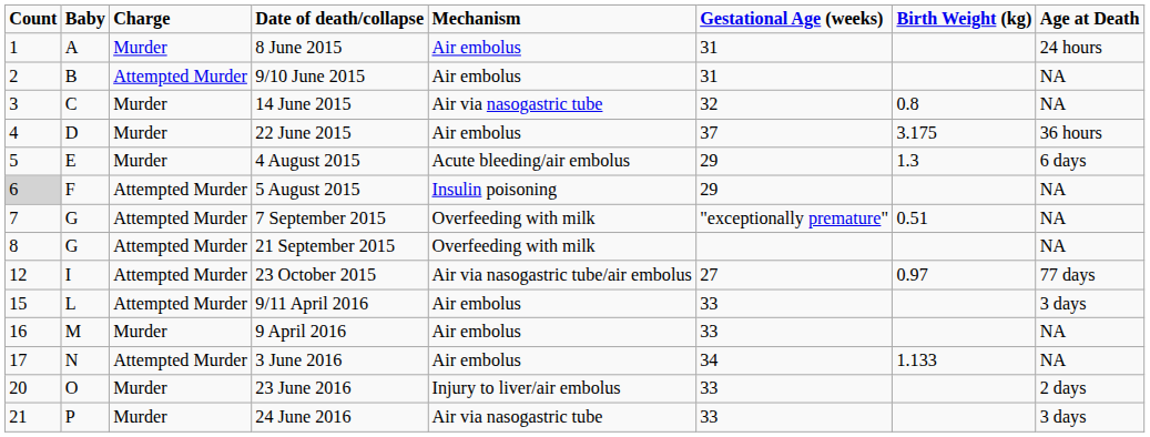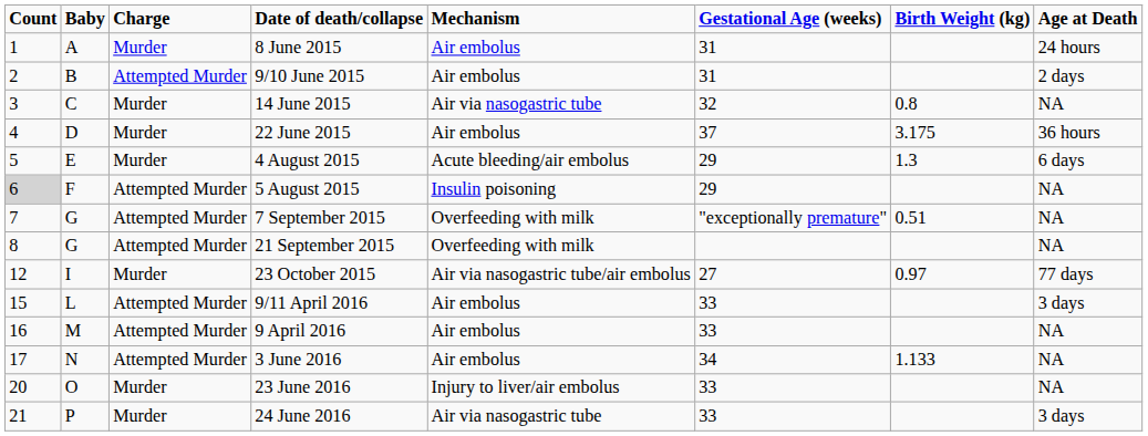 <table class="wikitable">
 <tr>
 <td><strong>Count</strong></td>
 <td><strong>Baby</strong></td>
 <td><strong>Charge</strong></td>
 <td><strong>Date of death/collapse</strong></td>
 <td><strong>Mechanism</strong></td>
 <td><strong><a href='#'>Gestational Age</a> (weeks)</strong></td>
 <td><strong><a href='#'>Birth Weight</a> (kg)</strong></td>
 <td><strong>Age at Death</strong></td>
 </tr>
 <tr>
 <td>1</td>
 <td>A</td>
 <td><a href='#'>Murder</a></td>
 <td>8 June 2015</td>
 <td><a href='#'>Air embolus</a></td>
 <td>31</td>
 <td></td>
 <td>24 hours</td>
 </tr>
 <tr>
 <td>2</td>
 <td>B</td>
 <td><a href='#'>Attempted Murder</a></td>
 <td>9/10 June 2015</td>
 <td>Air embolus</td>
 <td>31</td>
 <td></td>
-<td>NA</td>
+<td>2 days</td>
 </tr>
 <tr>
 <td>3</td>
 <td>C</td>
 <td>Murder</td>
 <td>14 June 2015</td>
 <td>Air via <a href='#'>nasogastric tube</a></td>
 <td>32</td>
 <td>0.8</td>
 <td>NA</td>
 </tr>
 <tr>
 <td>4</td>
 <td>D</td>
 <td>Murder</td>
 <td>22 June 2015</td>
 <td>Air embolus</td>
 <td>37</td>
 <td>3.175</td>
 <td>36 hours</td>
 </tr>
 <tr>
 <td>5</td>
 <td>E</td>
 <td>Murder</td>
 <td>4 August 2015</td>
 <td>Acute bleeding/air embolus</td>
 <td>29</td>
 <td>1.3</td>
 <td>6 days</td>
 </tr>
 <tr>
 <td style="background: lightgrey;">6</td>
 <td>F</td>
 <td>Attempted Murder</td>
 <td>5 August 2015</td>
 <td><a href='#'>Insulin</a> poisoning</td>
 <td>29</td>
 <td></td>
 <td>NA</td>
 </tr>
 <tr>
 <td>7</td>
 <td>G</td>
 <td>Attempted Murder</td>
 <td>7 September 2015</td>
 <td>Overfeeding with milk</td>
 <td>"exceptionally <a href='#'>premature</a>"</td>
 <td>0.51</td>
 <td>NA</td>
 </tr>
 <tr>
 <td>8</td>
 <td>G</td>
 <td>Attempted Murder</td>
 <td>21 September 2015</td>
 <td>Overfeeding with milk</td>
 <td></td>
 <td></td>
 <td>NA</td>
 </tr>
 <tr>
 <td>12</td>
 <td>I</td>
-<td>Attempted Murder</td>
+<td>Murder</td>
 <td>23 October 2015</td>
 <td>Air via nasogastric tube/air embolus</td>
 <td>27</td>
 <td>0.97</td>
 <td>77 days</td>
 </tr>
 <tr>
 <td>15</td>
 <td>L</td>
 <td>Attempted Murder</td>
 <td>9/11 April 2016</td>
 <td>Air embolus</td>
 <td>33</td>
 <td></td>
 <td>3 days</td>
 </tr>
 <tr>
 <td>16</td>
 <td>M</td>
-<td>Murder</td>
+<td>Attempted Murder</td>
 <td>9 April 2016</td>
 <td>Air embolus</td>
 <td>33</td>
 <td></td>
 <td>NA</td>
 </tr>
 <tr>
 <td>17</td>
 <td>N</td>
 <td>Attempted Murder</td>
 <td>3 June 2016</td>
 <td>Air embolus</td>
 <td>34</td>
 <td>1.133</td>
 <td>NA</td>
 </tr>
 <tr>
 <td>20</td>
 <td>O</td>
 <td>Murder</td>
 <td>23 June 2016</td>
 <td>Injury to liver/air embolus</td>
 <td>33</td>
 <td></td>
-<td>2 days</td>
+<td>NA</td>
 </tr>
 <tr>
 <td>21</td>
 <td>P</td>
 <td>Murder</td>
 <td>24 June 2016</td>
 <td>Air via nasogastric tube</td>
 <td>33</td>
 <td></td>
 <td>3 days</td>
 </tr>
 </table>
